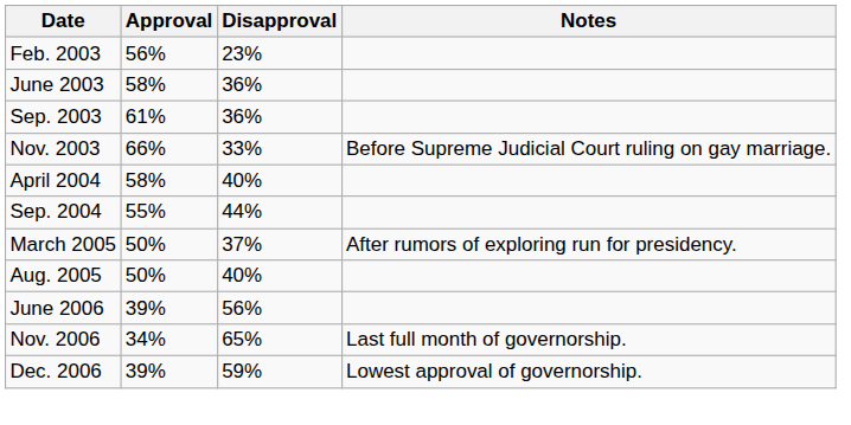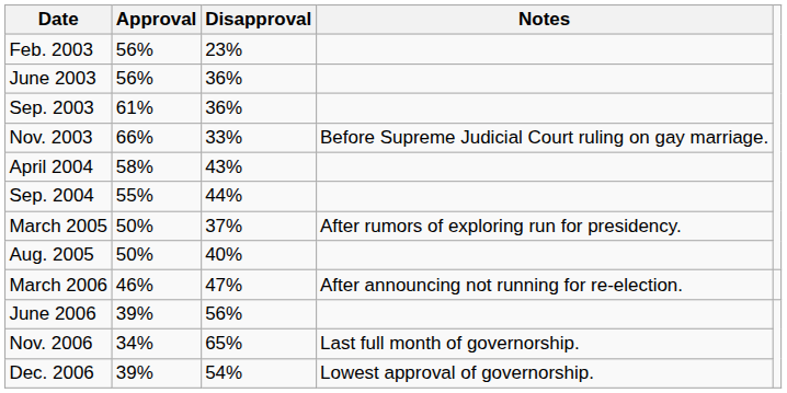 <table class="wikitable floatleft">
 <tr>
 <th>Date</th>
 <th>Approval</th>
 <th>Disapproval</th>
 <th>Notes</th>
 </tr>
 <tr>
 <td>Feb. 2003</td>
 <td>56%</td>
 <td>23%</td>
 <td></td>
 </tr>
 <tr>
 <td>June 2003</td>
-<td>58%</td>
+<td>56%</td>
 <td>36%</td>
 <td></td>
 </tr>
 <tr>
 <td>Sep. 2003</td>
 <td>61%</td>
 <td>36%</td>
 <td></td>
 </tr>
 <tr>
 <td>Nov. 2003</td>
 <td>66%</td>
 <td>33%</td>
 <td>Before Supreme Judicial Court ruling on gay marriage.</td>
 </tr>
 <tr>
 <td>April 2004</td>
 <td>58%</td>
-<td>40%</td>
+<td>43%</td>
 <td></td>
 </tr>
 <tr>
 <td>Sep. 2004</td>
 <td>55%</td>
 <td>44%</td>
 <td></td>
 </tr>
 <tr>
 <td>March 2005</td>
 <td>50%</td>
 <td>37%</td>
 <td>After rumors of exploring run for presidency.</td>
 </tr>
 <tr>
 <td>Aug. 2005</td>
 <td>50%</td>
 <td>40%</td>
 <td></td>
 </tr>
 <tr>
+<td>March 2006</td>
+<td>46%</td>
+<td>47%</td>
+<td>After announcing not running for re-election.</td>
+<td></td>
+</tr>
+<tr>
 <td>June 2006</td>
 <td>39%</td>
 <td>56%</td>
 <td></td>
 </tr>
 <tr>
 <td>Nov. 2006</td>
 <td>34%</td>
 <td>65%</td>
 <td>Last full month of governorship.</td>
 </tr>
 <tr>
 <td>Dec. 2006</td>
 <td>39%</td>
-<td>59%</td>
+<td>54%</td>
 <td>Lowest approval of governorship.</td>
 </tr>
 </table>
